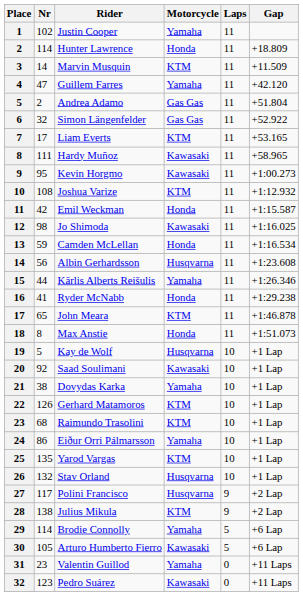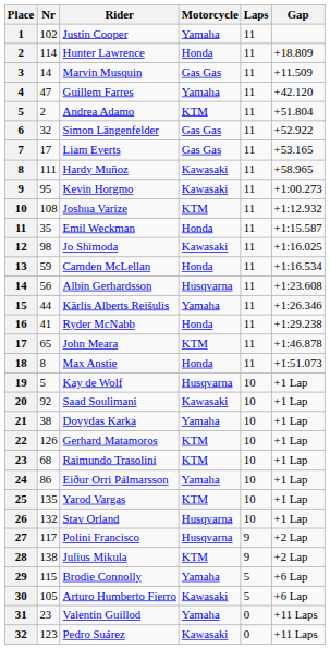 <table class="wikitable" style="font-size: 95%">
 <tr>
 <th>Place</th>
 <th>Nr</th>
 <th>Rider</th>
 <th>Motorcycle</th>
 <th>Laps</th>
 <th>Gap</th>
 </tr>
 <tr>
 <th>1</th>
 <td>102</td>
 <td> <a href='#'>Justin Cooper</a></td>
 <td><a href='#'>Yamaha</a></td>
 <td>11</td>
 <td></td>
 </tr>
 <tr>
 <th>2</th>
 <td>114</td>
 <td> <a href='#'>Hunter Lawrence</a></td>
 <td><a href='#'>Honda</a></td>
 <td>11</td>
 <td>+18.809</td>
 </tr>
 <tr>
 <th>3</th>
 <td>14</td>
 <td> <a href='#'>Marvin Musquin</a></td>
-<td><a href='#'>KTM</a></td>
+<td><a href='#'>Gas Gas</a></td>
 <td>11</td>
 <td>+11.509</td>
 </tr>
 <tr>
 <th>4</th>
 <td>47</td>
 <td> <a href='#'>Guillem Farres</a></td>
 <td><a href='#'>Yamaha</a></td>
 <td>11</td>
 <td>+42.120</td>
 </tr>
 <tr>
 <th>5</th>
 <td>2</td>
 <td> <a href='#'>Andrea Adamo</a></td>
-<td><a href='#'>Gas Gas</a></td>
+<td><a href='#'>KTM</a></td>
 <td>11</td>
 <td>+51.804</td>
 </tr>
 <tr>
 <th>6</th>
 <td>32</td>
 <td> <a href='#'>Simon Längenfelder</a></td>
 <td><a href='#'>Gas Gas</a></td>
 <td>11</td>
 <td>+52.922</td>
 </tr>
 <tr>
 <th>7</th>
 <td>17</td>
 <td> <a href='#'>Liam Everts</a></td>
-<td><a href='#'>KTM</a></td>
+<td><a href='#'>Gas Gas</a></td>
 <td>11</td>
 <td>+53.165</td>
 </tr>
 <tr>
 <th>8</th>
 <td>111</td>
 <td> <a href='#'>Hardy Muñoz</a></td>
 <td><a href='#'>Kawasaki</a></td>
 <td>11</td>
 <td>+58.965</td>
 </tr>
 <tr>
 <th>9</th>
 <td>95</td>
 <td> <a href='#'>Kevin Horgmo</a></td>
 <td><a href='#'>Kawasaki</a></td>
 <td>11</td>
 <td>+1:00.273</td>
 </tr>
 <tr>
 <th>10</th>
 <td>108</td>
 <td> <a href='#'>Joshua Varize</a></td>
 <td><a href='#'>KTM</a></td>
 <td>11</td>
 <td>+1:12.932</td>
 </tr>
 <tr>
 <th>11</th>
-<td>42</td>
+<td>35</td>
 <td> <a href='#'>Emil Weckman</a></td>
 <td><a href='#'>Honda</a></td>
 <td>11</td>
 <td>+1:15.587</td>
 </tr>
 <tr>
 <th>12</th>
 <td>98</td>
 <td> <a href='#'>Jo Shimoda</a></td>
 <td><a href='#'>Kawasaki</a></td>
 <td>11</td>
 <td>+1:16.025</td>
 </tr>
 <tr>
 <th>13</th>
 <td>59</td>
 <td> <a href='#'>Camden McLellan</a></td>
 <td><a href='#'>Honda</a></td>
 <td>11</td>
 <td>+1:16.534</td>
 </tr>
 <tr>
 <th>14</th>
 <td>56</td>
 <td> <a href='#'>Albin Gerhardsson</a></td>
 <td><a href='#'>Husqvarna</a></td>
 <td>11</td>
 <td>+1:23.608</td>
 </tr>
 <tr>
 <th>15</th>
 <td>44</td>
 <td> <a href='#'>Kārlis Alberts Reišulis</a></td>
 <td><a href='#'>Yamaha</a></td>
 <td>11</td>
 <td>+1:26.346</td>
 </tr>
 <tr>
 <th>16</th>
 <td>41</td>
 <td> <a href='#'>Ryder McNabb</a></td>
 <td><a href='#'>Honda</a></td>
 <td>11</td>
 <td>+1:29.238</td>
 </tr>
 <tr>
 <th>17</th>
 <td>65</td>
 <td> <a href='#'>John Meara</a></td>
 <td><a href='#'>KTM</a></td>
 <td>11</td>
 <td>+1:46.878</td>
 </tr>
 <tr>
 <th>18</th>
 <td>8</td>
 <td> <a href='#'>Max Anstie</a></td>
 <td><a href='#'>Honda</a></td>
 <td>11</td>
 <td>+1:51.073</td>
 </tr>
 <tr>
 <th>19</th>
 <td>5</td>
 <td> <a href='#'>Kay de Wolf</a></td>
 <td><a href='#'>Husqvarna</a></td>
 <td>10</td>
 <td>+1 Lap</td>
 </tr>
 <tr>
 <th>20</th>
 <td>92</td>
 <td> <a href='#'>Saad Soulimani</a></td>
 <td><a href='#'>Kawasaki</a></td>
 <td>10</td>
 <td>+1 Lap</td>
 </tr>
 <tr>
 <th>21</th>
 <td>38</td>
 <td> <a href='#'>Dovydas Karka</a></td>
 <td><a href='#'>Yamaha</a></td>
 <td>10</td>
 <td>+1 Lap</td>
 </tr>
 <tr>
 <th>22</th>
 <td>126</td>
 <td> <a href='#'>Gerhard Matamoros</a></td>
 <td><a href='#'>KTM</a></td>
 <td>10</td>
 <td>+1 Lap</td>
 </tr>
 <tr>
 <th>23</th>
 <td>68</td>
 <td> <a href='#'>Raimundo Trasolini</a></td>
 <td><a href='#'>KTM</a></td>
 <td>10</td>
 <td>+1 Lap</td>
 </tr>
 <tr>
 <th>24</th>
 <td>86</td>
 <td> <a href='#'>Eiður Orri Pálmarsson</a></td>
 <td><a href='#'>Yamaha</a></td>
 <td>10</td>
 <td>+1 Lap</td>
 </tr>
 <tr>
 <th>25</th>
 <td>135</td>
 <td> <a href='#'>Yarod Vargas</a></td>
 <td><a href='#'>KTM</a></td>
 <td>10</td>
 <td>+1 Lap</td>
 </tr>
 <tr>
 <th>26</th>
 <td>132</td>
 <td> <a href='#'>Stav Orland</a></td>
 <td><a href='#'>Husqvarna</a></td>
 <td>10</td>
 <td>+1 Lap</td>
 </tr>
 <tr>
 <th>27</th>
 <td>117</td>
 <td> <a href='#'>Polini Francisco</a></td>
 <td><a href='#'>Husqvarna</a></td>
 <td>9</td>
 <td>+2 Lap</td>
 </tr>
 <tr>
 <th>28</th>
 <td>138</td>
 <td> <a href='#'>Julius Mikula</a></td>
 <td><a href='#'>KTM</a></td>
 <td>9</td>
 <td>+2 Lap</td>
 </tr>
 <tr>
 <th>29</th>
-<td>114</td>
+<td>115</td>
 <td> <a href='#'>Brodie Connolly</a></td>
 <td><a href='#'>Yamaha</a></td>
 <td>5</td>
 <td>+6 Lap</td>
 </tr>
 <tr>
 <th>30</th>
 <td>105</td>
 <td> <a href='#'>Arturo Humberto Fierro</a></td>
 <td><a href='#'>Kawasaki</a></td>
 <td>5</td>
 <td>+6 Lap</td>
 </tr>
 <tr>
 <th>31</th>
 <td>23</td>
 <td> <a href='#'>Valentin Guillod</a></td>
 <td><a href='#'>Yamaha</a></td>
 <td>0</td>
 <td>+11 Laps</td>
 </tr>
 <tr>
 <th>32</th>
 <td>123</td>
 <td> <a href='#'>Pedro Suárez</a></td>
 <td><a href='#'>Kawasaki</a></td>
 <td>0</td>
 <td>+11 Laps</td>
 </tr>
 </table>
